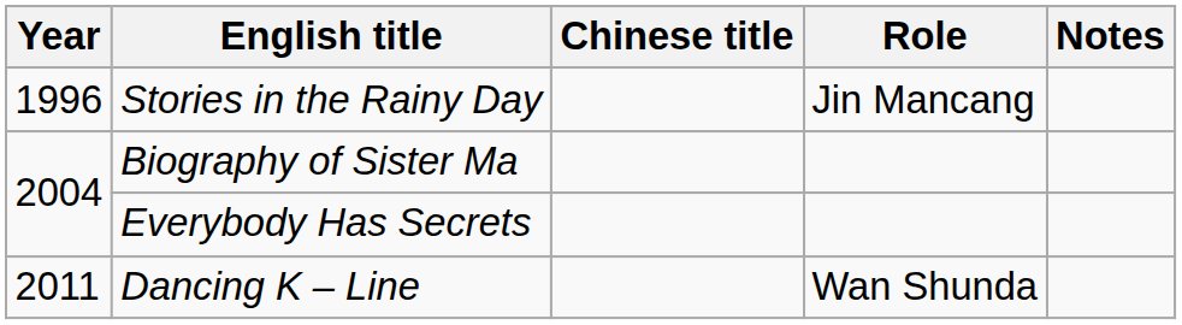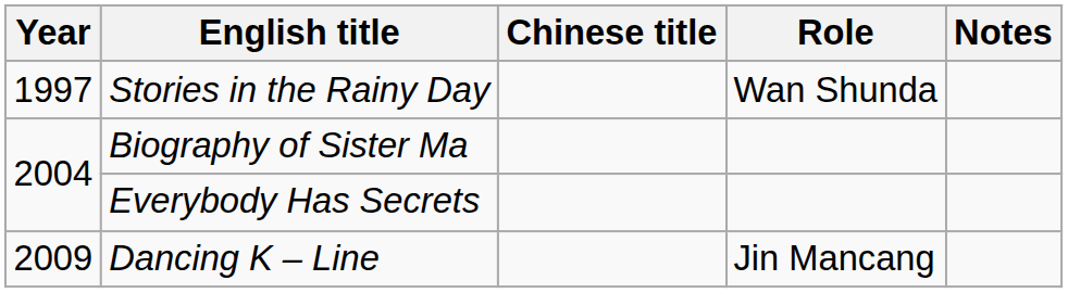 <table class="wikitable">
 <tr>
 <th>Year</th>
 <th>English title</th>
 <th>Chinese title</th>
 <th>Role</th>
 <th>Notes</th>
 </tr>
 <tr>
-<td>1996</td>
+<td>1997</td>
 <td><em>Stories in the Rainy Day</em></td>
 <td></td>
-<td>Jin Mancang</td>
+<td>Wan Shunda</td>
 <td></td>
 </tr>
 <tr>
 <td rowspan="2">2004</td>
 <td><em>Biography of Sister Ma</em></td>
 <td></td>
 <td></td>
 <td></td>
 </tr>
 <tr>
 <td><em>Everybody Has Secrets</em></td>
 <td></td>
 <td></td>
 <td></td>
 </tr>
 <tr>
-<td>2011</td>
+<td>2009</td>
 <td><em>Dancing K – Line</em></td>
 <td></td>
-<td>Wan Shunda</td>
+<td>Jin Mancang</td>
 <td></td>
 </tr>
 </table>
